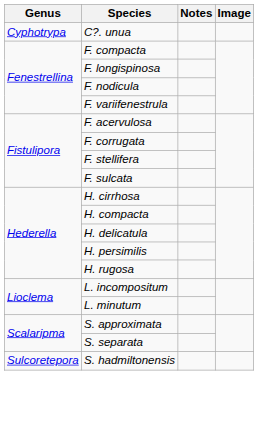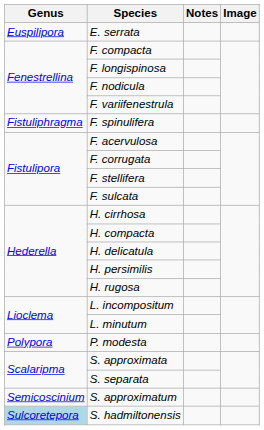 <table class="wikitable">
 <tr>
 <th>Genus</th>
 <th>Species</th>
 <th>Notes</th>
 <th>Image</th>
 </tr>
 <tr>
-<td><em><a href='#'>Cyphotrypa</a></em></td>
-<td><em>C?. unua</em></td>
+<td><em><a href='#'>Euspilipora</a></em></td>
+<td><em>E. serrata</em></td>
 <td></td>
 <td></td>
 </tr>
 <tr>
 <td rowspan="4"><em><a href='#'>Fenestrellina</a></em></td>
 <td><em>F. compacta</em></td>
 <td></td>
 <td rowspan="4"></td>
 </tr>
 <tr>
 <td><em>F. longispinosa</em></td>
 <td></td>
 </tr>
 <tr>
 <td><em>F. nodicula</em></td>
 <td></td>
 </tr>
 <tr>
 <td><em>F. variifenestrula</em></td>
+<td></td>
+</tr>
+<tr>
+<td><em><a href='#'>Fistuliphragma</a></em></td>
+<td><em>F. spinulifera</em></td>
+<td></td>
 <td></td>
 </tr>
 <tr>
 <td rowspan="4"><a href='#'><em>Fistulipora</em></a></td>
 <td><em>F. acervulosa</em></td>
 <td></td>
 <td rowspan="4"></td>
 </tr>
 <tr>
 <td><em>F. corrugata</em></td>
 <td></td>
 </tr>
 <tr>
 <td><em>F. stellifera</em></td>
 <td></td>
 </tr>
 <tr>
 <td><em>F. sulcata</em></td>
 <td></td>
 </tr>
 <tr>
 <td rowspan="5"><em><a href='#'>Hederella</a></em></td>
 <td><em>H. cirrhosa</em></td>
 <td></td>
 <td rowspan="5"></td>
 </tr>
 <tr>
 <td><em>H. compacta</em></td>
 <td></td>
 </tr>
 <tr>
 <td><em>H. delicatula</em></td>
 <td></td>
 </tr>
 <tr>
 <td><em>H. persimilis</em></td>
 <td></td>
 </tr>
 <tr>
 <td><em>H. rugosa</em></td>
 <td></td>
 </tr>
 <tr>
 <td rowspan="2"><em><a href='#'>Lioclema</a></em></td>
 <td><em>L. incompositum</em></td>
 <td></td>
 <td rowspan="2"></td>
 </tr>
 <tr>
 <td><em>L. minutum</em></td>
 <td></td>
 </tr>
 <tr>
+<td><em><a href='#'>Polypora</a></em></td>
+<td><em>P. modesta</em></td>
+<td></td>
+<td></td>
+</tr>
+<tr>
 <td rowspan="2"><em><a href='#'>Scalaripma</a></em></td>
 <td><em>S. approximata</em></td>
 <td></td>
 <td rowspan="2"></td>
 </tr>
 <tr>
 <td><em>S. separata</em></td>
 <td></td>
 </tr>
 <tr>
-<td><em><a href='#'>Sulcoretepora</a></em></td>
+<td><em><a href='#'>Semicoscinium</a></em></td>
+<td><em>S. approximatum</em></td>
+<td></td>
+<td></td>
+</tr>
+<tr>
+<td style="background: lightblue;"><em><a href='#'>Sulcoretepora</a></em></td>
 <td><em>S. hadmiltonensis</em></td>
 <td></td>
 <td></td>
 </tr>
 </table>
